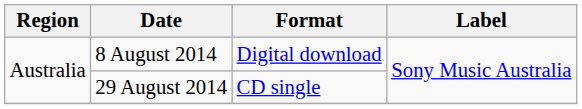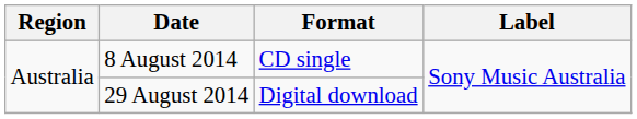 <table class="wikitable plainrowheaders">
 <tr>
 <th scope="col">Region</th>
 <th scope="col">Date</th>
 <th scope="col">Format</th>
 <th scope="col">Label</th>
 </tr>
 <tr>
 <td rowspan=2>Australia</td>
 <td>8 August 2014</td>
-<td><a href='#'>Digital download</a></td>
+<td><a href='#'>CD single</a></td>
 <td rowspan=2><a href='#'>Sony Music Australia</a></td>
 </tr>
 <tr>
 <td>29 August 2014</td>
-<td><a href='#'>CD single</a></td>
+<td><a href='#'>Digital download</a></td>
 </tr>
 <tr>
 </tr>
 </table>
